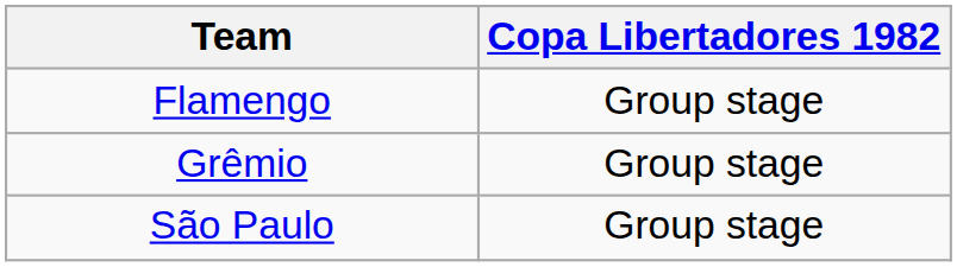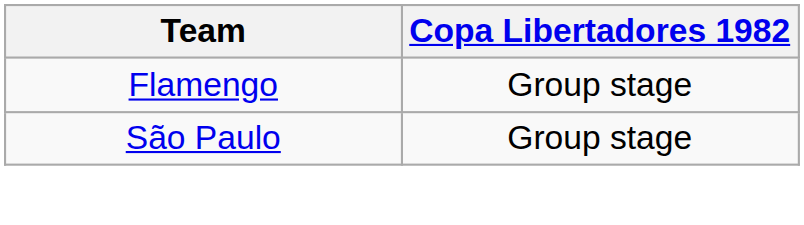 <table class="wikitable">
 <tr>
 <th width= 50%>Team</th>
 <th width= 50%><a href='#'>Copa Libertadores 1982</a></th>
 </tr>
 <tr align="center">
 <td><a href='#'>Flamengo</a></td>
 <td>Group stage</td>
 </tr>
 <tr align="center">
-<td><a href='#'>Grêmio</a></td>
-<td>Group stage</td>
-</tr>
-<tr align="center">
 <td><a href='#'>São Paulo</a></td>
 <td>Group stage</td>
 </tr>
 </table>
